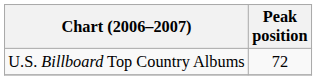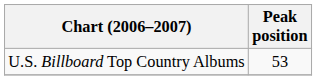 <table class="wikitable">
 <tr>
 <th>Chart (2006–2007)</th>
 <th>Peak<br>position</th>
 </tr>
 <tr>
 <td>U.S. <em>Billboard</em> Top Country Albums</td>
-<td align="center">72</td>
+<td align="center">53</td>
 </tr>
 <tr>
 </tr>
 </table>
